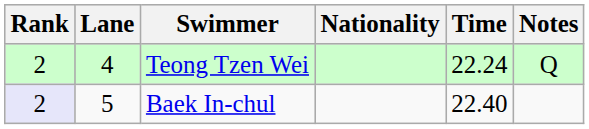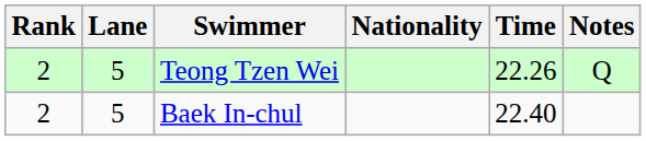 <table class="wikitable sortable" style="text-align:center">
 <tr>
 <th>Rank</th>
 <th>Lane</th>
 <th>Swimmer</th>
 <th>Nationality</th>
 <th>Time</th>
 <th>Notes</th>
 </tr>
 <tr bgcolor=ccffcc>
 <td>2</td>
-<td>4</td>
+<td>5</td>
 <td align=left><a href='#'>Teong Tzen Wei</a></td>
 <td align=left></td>
-<td>22.24</td>
+<td>22.26</td>
 <td>Q</td>
 </tr>
 <tr>
-<td style="background: lavender;">2</td>
+<td>2</td>
 <td>5</td>
 <td align=left><a href='#'>Baek In-chul</a></td>
 <td align=left></td>
 <td>22.40</td>
 <td></td>
 </tr>
 </table>
